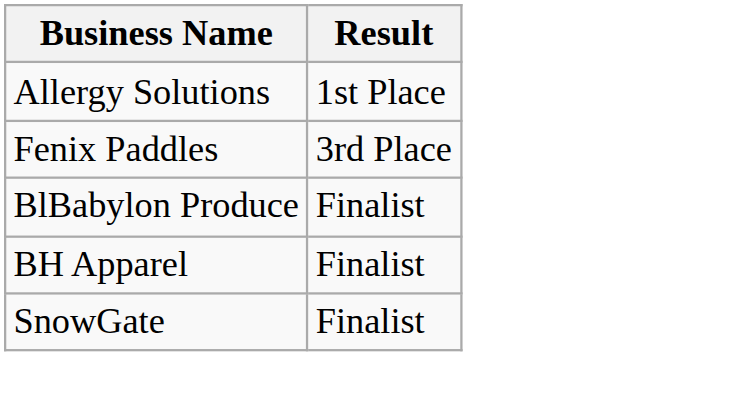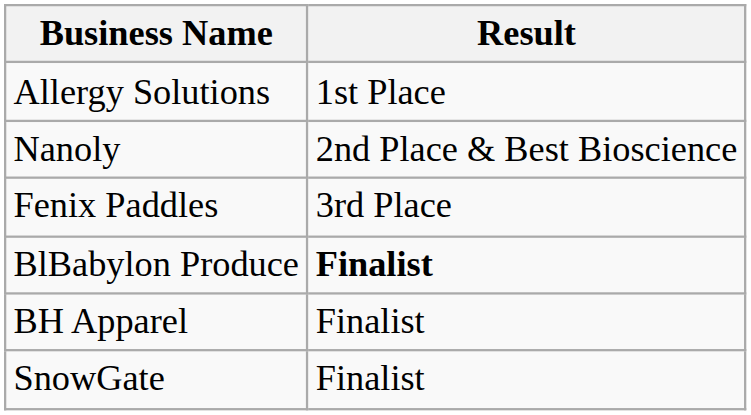 <table class="wikitable">
 <tr>
 <th>Business Name</th>
 <th>Result</th>
 </tr>
 <tr>
 <td>Allergy Solutions</td>
 <td>1st Place</td>
 </tr>
 <tr>
+<td>Nanoly</td>
+<td>2nd Place & Best Bioscience</td>
+</tr>
+<tr>
 <td>Fenix Paddles</td>
 <td>3rd Place</td>
 </tr>
 <tr>
 <td>BlBabylon Produce</td>
-<td>Finalist</td>
+<td><strong>Finalist</strong></td>
 </tr>
 <tr>
 <td>BH Apparel</td>
 <td>Finalist</td>
 </tr>
 <tr>
 <td>SnowGate</td>
 <td>Finalist</td>
 </tr>
 </table>
